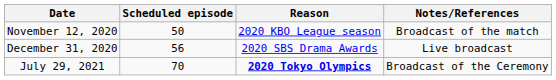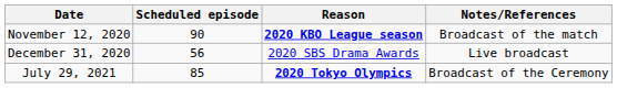 <table class="wikitable" style="text-align:center;">
 <tr>
 <th>Date</th>
 <th>Scheduled episode</th>
 <th>Reason</th>
 <th>Notes/References</th>
 </tr>
 <tr>
 <td>November 12, 2020</td>
-<td>50</td>
-<td><a href='#'>2020 KBO League season</a></td>
+<td>90</td>
+<td><strong><a href='#'>2020 KBO League season</a></strong></td>
 <td>Broadcast of the match</td>
 </tr>
 <tr>
 <td>December 31, 2020</td>
 <td>56</td>
 <td><a href='#'>2020 SBS Drama Awards</a></td>
 <td>Live broadcast</td>
 </tr>
 <tr>
 <td>July 29, 2021</td>
-<td>70</td>
+<td>85</td>
 <td><strong><a href='#'>2020 Tokyo Olympics</a></strong></td>
 <td>Broadcast of the Ceremony</td>
 </tr>
 </table>
